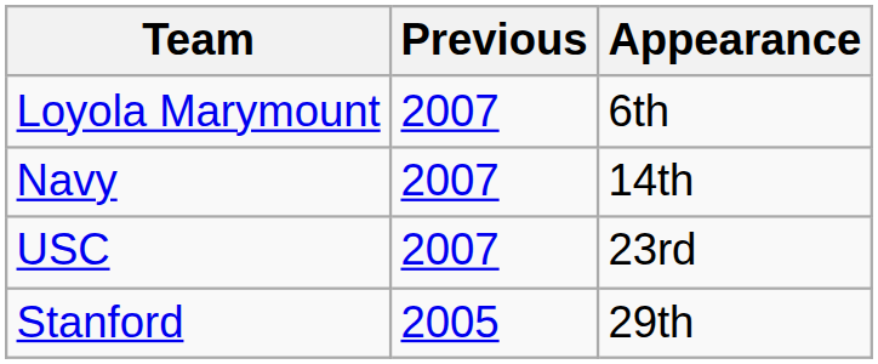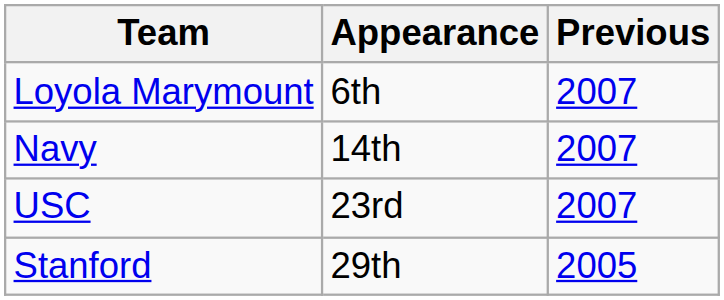 <table class="wikitable sortable">
 <tr>
 <th>Team</th>
+<th>Appearance</th>
 <th>Previous</th>
-<th>Appearance</th>
 </tr>
 <tr>
 <td><a href='#'>Loyola Marymount</a></td>
+<td>6th</td>
 <td><a href='#'>2007</a></td>
-<td>6th</td>
 </tr>
 <tr>
 <td><a href='#'>Navy</a></td>
+<td>14th</td>
 <td><a href='#'>2007</a></td>
-<td>14th</td>
 </tr>
 <tr>
 <td><a href='#'>USC</a></td>
+<td>23rd</td>
 <td><a href='#'>2007</a></td>
-<td>23rd</td>
 </tr>
 <tr>
 <td><a href='#'>Stanford</a></td>
+<td>29th</td>
 <td><a href='#'>2005</a></td>
-<td>29th</td>
 </tr>
 </table>
